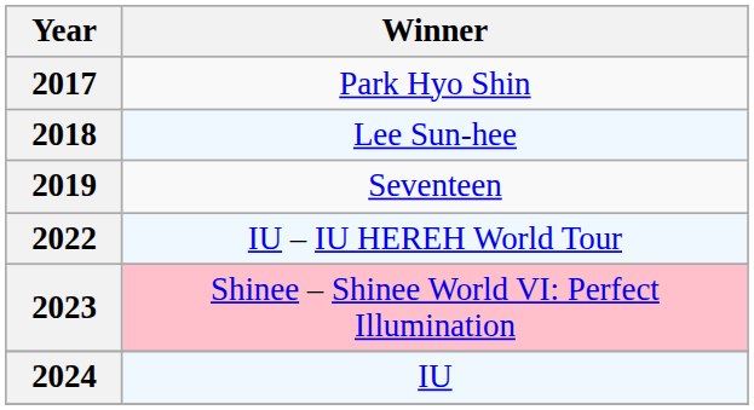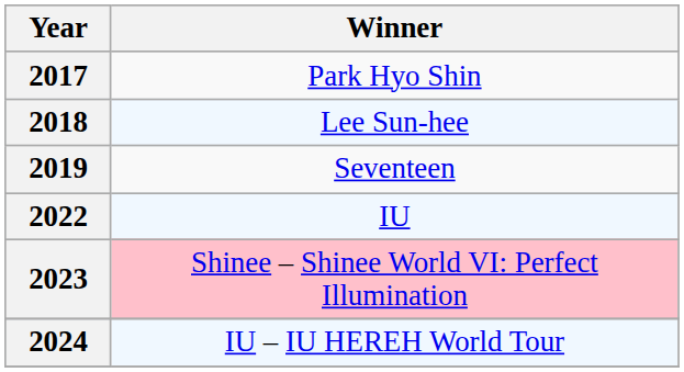 <table class="wikitable plainrowheaders" style="text-align: center">
 <tr>
 <th scope="col" width="50">Year</th>
 <th scope="col" width="300">Winner</th>
 </tr>
 <tr>
 <th scope="row" style="text-align:center;">2017</th>
 <td><a href='#'>Park Hyo Shin</a></td>
 </tr>
 <tr style="background:#F0F8FF">
 <th scope="row" style="text-align:center;">2018</th>
 <td><a href='#'>Lee Sun-hee</a></td>
 </tr>
 <tr>
 <th scope="row" style="text-align:center;">2019</th>
 <td><a href='#'>Seventeen</a></td>
 </tr>
 <tr style="background:#F0F8FF">
 <th scope="row" style="text-align:center;">2022</th>
-<td><a href='#'>IU</a> – <a href='#'>IU HEREH World Tour</a></td>
+<td><a href='#'>IU</a></td>
 </tr>
 <tr>
 <th scope="row" style="text-align:center;">2023</th>
 <td style="background: pink;"><a href='#'>Shinee</a> – <a href='#'>Shinee World VI: Perfect Illumination</a></td>
 </tr>
 <tr>
 </tr>
 <tr style="background:#F0F8FF">
 <th scope="row" style="text-align:center;">2024</th>
-<td><a href='#'>IU</a></td>
+<td><a href='#'>IU</a> – <a href='#'>IU HEREH World Tour</a></td>
 </tr>
 <tr>
 </tr>
 </table>
